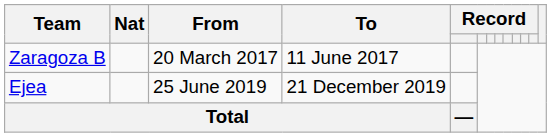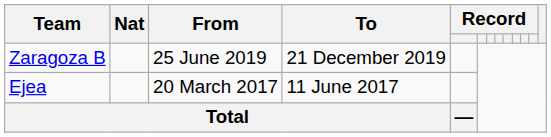 <table class="wikitable" style="text-align: center">
 <tr>
 <th rowspan="2">Team</th>
 <th rowspan="2">Nat</th>
 <th rowspan="2">From</th>
 <th rowspan="2">To</th>
 <th colspan="8">Record</th>
 <th rowspan=2></th>
 </tr>
 <tr>
 <th></th>
 <th></th>
 <th></th>
 <th></th>
 <th></th>
 <th></th>
 <th></th>
 <th></th>
 </tr>
 <tr>
 <td align=left><a href='#'>Zaragoza B</a></td>
 <td></td>
-<td align=left>20 March 2017</td>
-<td align=left>11 June 2017<br></td>
+<td align=left>25 June 2019</td>
+<td align=left>21 December 2019<br></td>
 <td></td>
 </tr>
 <tr>
 <td align=left><a href='#'>Ejea</a></td>
 <td></td>
-<td align=left>25 June 2019</td>
-<td align=left>21 December 2019<br></td>
+<td align=left>20 March 2017</td>
+<td align=left>11 June 2017<br></td>
 <td></td>
 </tr>
 <tr>
 <th colspan="4">Total<br></th>
 <th>—</th>
 </tr>
 </table>
